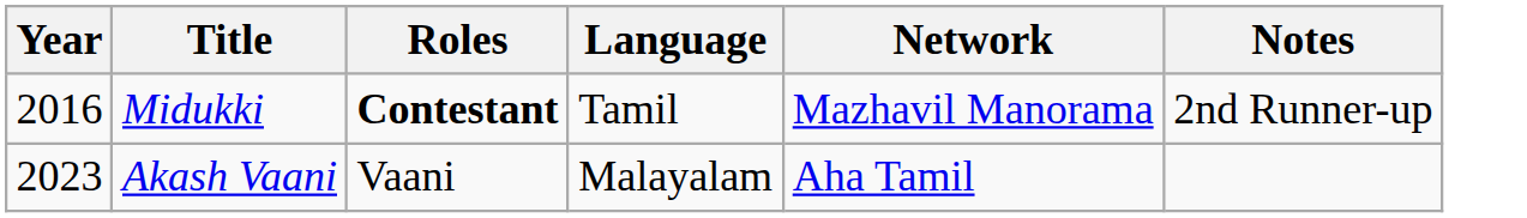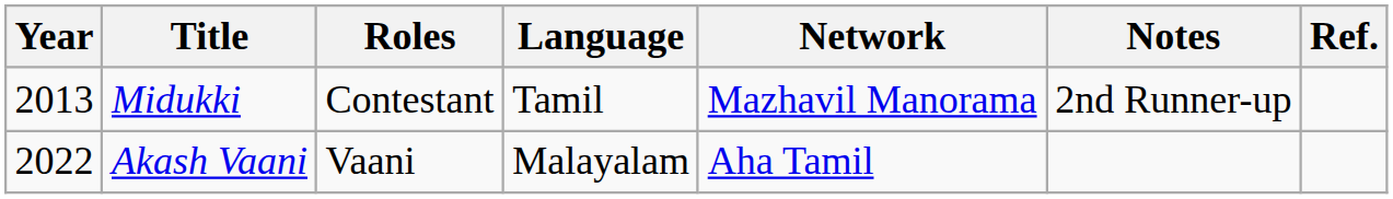 <table class="wikitable">
 <tr>
 <th>Year</th>
 <th>Title</th>
 <th>Roles</th>
 <th>Language</th>
 <th>Network</th>
 <th>Notes</th>
+<th>Ref.</th>
 </tr>
 <tr>
-<td>2016</td>
+<td>2013</td>
 <td><em><a href='#'>Midukki</a></em></td>
-<td><strong>Contestant</strong></td>
+<td>Contestant</td>
 <td>Tamil</td>
 <td><a href='#'>Mazhavil Manorama</a></td>
 <td>2nd Runner-up</td>
+<td></td>
 </tr>
 <tr>
-<td>2023</td>
+<td>2022</td>
 <td><em><a href='#'>Akash Vaani</a></em></td>
 <td>Vaani</td>
 <td>Malayalam</td>
 <td><a href='#'>Aha Tamil</a></td>
 <td></td>
+<td></td>
 </tr>
 </table>
